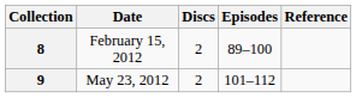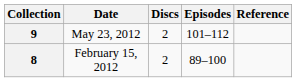 <table class="wikitable" style="text-align: center; width: 60%;">
 <tr>
 <th scope="col" 175px;>Collection</th>
 <th scope="col" 125px;>Date</th>
 <th scope="col">Discs</th>
 <th scope="col">Episodes</th>
 <th scope="col">Reference</th>
 </tr>
 <tr>
+<th scope="row">9</th>
+<td>May 23, 2012</td>
+<td>2</td>
+<td>101–112</td>
+<td></td>
+</tr>
+<tr>
 <th scope="row">8</th>
 <td>February 15, 2012</td>
 <td>2</td>
 <td>89–100</td>
 <td></td>
 </tr>
-<tr>
-<th scope="row">9</th>
-<td>May 23, 2012</td>
-<td>2</td>
-<td>101–112</td>
-<td></td>
-</tr>
 </table>
